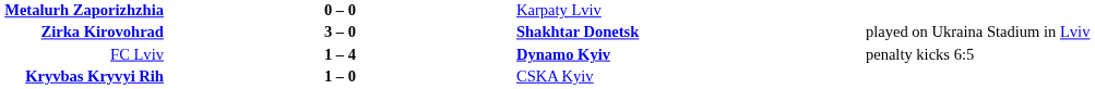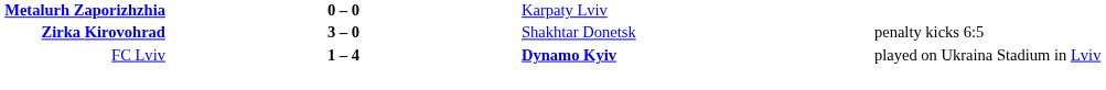 <table width=100% cellspacing=1>
 <tr>
 <th width=20%></th>
 <th width=20%></th>
 <th width=20%></th>
 <th></th>
 </tr>
 <tr style=font-size:90%>
 <td align=right><strong><a href='#'>Metalurh Zaporizhzhia</a></strong></td>
 <td align=center><strong>0 – 0</strong></td>
 <td><a href='#'>Karpaty Lviv</a></td>
 <td></td>
 </tr>
 <tr style=font-size:90%>
 <td align=right><strong><a href='#'>Zirka Kirovohrad</a></strong></td>
 <td align=center><strong>3 – 0</strong></td>
-<td><strong><a href='#'>Shakhtar Donetsk</a></strong></td>
-<td>played on Ukraina Stadium in <a href='#'>Lviv</a></td>
+<td><a href='#'>Shakhtar Donetsk</a></td>
+<td>penalty kicks 6:5</td>
 </tr>
 <tr style=font-size:90%>
 <td align=right><a href='#'>FC Lviv</a></td>
 <td align=center><strong>1 – 4</strong></td>
 <td><strong><a href='#'>Dynamo Kyiv</a></strong></td>
-<td>penalty kicks 6:5</td>
-</tr>
-<tr style=font-size:90%>
-<td align=right><strong><a href='#'>Kryvbas Kryvyi Rih</a></strong></td>
-<td align=center><strong>1 – 0</strong></td>
-<td><a href='#'>CSKA Kyiv</a></td>
-<td></td>
+<td>played on Ukraina Stadium in <a href='#'>Lviv</a></td>
 </tr>
 </table>
